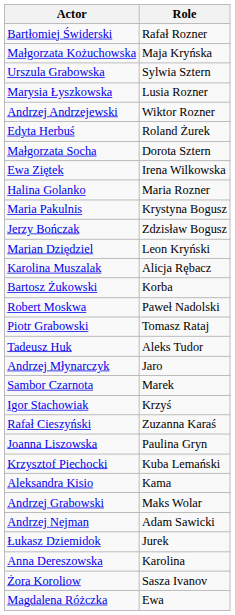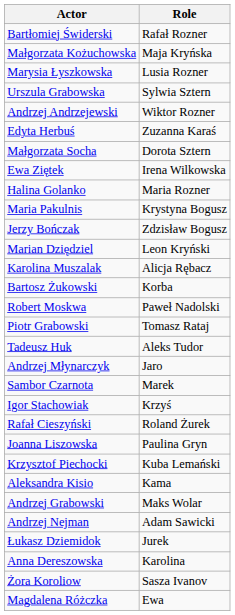 <table class="wikitable">
 <tr>
 <th>Actor</th>
 <th>Role</th>
 </tr>
 <tr>
 <td><a href='#'>Bartłomiej Świderski</a></td>
 <td>Rafał Rozner</td>
 </tr>
 <tr>
 <td><a href='#'>Małgorzata Kożuchowska</a></td>
 <td>Maja Kryńska</td>
 </tr>
 <tr>
+<td><a href='#'>Marysia Łyszkowska</a></td>
+<td>Lusia Rozner</td>
+</tr>
+<tr>
 <td><a href='#'>Urszula Grabowska</a></td>
 <td>Sylwia Sztern</td>
-</tr>
-<tr>
-<td><a href='#'>Marysia Łyszkowska</a></td>
-<td>Lusia Rozner</td>
 </tr>
 <tr>
 <td><a href='#'>Andrzej Andrzejewski</a></td>
 <td>Wiktor Rozner</td>
 </tr>
 <tr>
 <td><a href='#'>Edyta Herbuś</a></td>
-<td>Roland Żurek</td>
+<td>Zuzanna Karaś</td>
 </tr>
 <tr>
 <td><a href='#'>Małgorzata Socha</a></td>
 <td>Dorota Sztern</td>
 </tr>
 <tr>
 <td><a href='#'>Ewa Ziętek</a></td>
 <td>Irena Wilkowska</td>
 </tr>
 <tr>
 <td><a href='#'>Halina Golanko</a></td>
 <td>Maria Rozner</td>
 </tr>
 <tr>
 <td><a href='#'>Maria Pakulnis</a></td>
 <td>Krystyna Bogusz</td>
 </tr>
 <tr>
 <td><a href='#'>Jerzy Bończak</a></td>
 <td>Zdzisław Bogusz</td>
 </tr>
 <tr>
 <td><a href='#'>Marian Dziędziel</a></td>
 <td>Leon Kryński</td>
 </tr>
 <tr>
 <td><a href='#'>Karolina Muszalak</a></td>
 <td>Alicja Rębacz</td>
 </tr>
 <tr>
 <td><a href='#'>Bartosz Żukowski</a></td>
 <td>Korba</td>
 </tr>
 <tr>
 <td><a href='#'>Robert Moskwa</a></td>
 <td>Paweł Nadolski</td>
 </tr>
 <tr>
 <td><a href='#'>Piotr Grabowski</a></td>
 <td>Tomasz Rataj</td>
 </tr>
 <tr>
 <td><a href='#'>Tadeusz Huk</a></td>
 <td>Aleks Tudor</td>
 </tr>
 <tr>
 <td><a href='#'>Andrzej Młynarczyk</a></td>
 <td>Jaro</td>
 </tr>
 <tr>
 <td><a href='#'>Sambor Czarnota</a></td>
 <td>Marek</td>
 </tr>
 <tr>
 <td><a href='#'>Igor Stachowiak</a></td>
 <td>Krzyś</td>
 </tr>
 <tr>
 <td><a href='#'>Rafał Cieszyński</a></td>
-<td>Zuzanna Karaś</td>
+<td>Roland Żurek</td>
 </tr>
 <tr>
 <td><a href='#'>Joanna Liszowska</a></td>
 <td>Paulina Gryn</td>
 </tr>
 <tr>
 <td><a href='#'>Krzysztof Piechocki</a></td>
 <td>Kuba Lemański</td>
 </tr>
 <tr>
 <td><a href='#'>Aleksandra Kisio</a></td>
 <td>Kama</td>
 </tr>
 <tr>
 <td><a href='#'>Andrzej Grabowski</a></td>
 <td>Maks Wolar</td>
 </tr>
 <tr>
 <td><a href='#'>Andrzej Nejman</a></td>
 <td>Adam Sawicki</td>
 </tr>
 <tr>
 <td><a href='#'>Łukasz Dziemidok</a></td>
 <td>Jurek</td>
 </tr>
 <tr>
 <td><a href='#'>Anna Dereszowska</a></td>
 <td>Karolina</td>
 </tr>
 <tr>
 <td><a href='#'>Żora Koroliow</a></td>
 <td>Sasza Ivanov</td>
 </tr>
 <tr>
 <td><a href='#'>Magdalena Różczka</a></td>
 <td>Ewa</td>
 </tr>
 </table>
